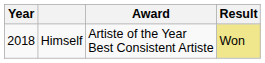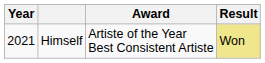 <table class="wikitable">
 <tr>
 <th>Year</th>
 <th></th>
 <th>Award</th>
 <th>Result</th>
 </tr>
 <tr>
-<td>2018</td>
+<td>2021</td>
 <td>Himself</td>
 <td>Artiste of the Year<br>Best Consistent Artiste</td>
 <td style="background: khaki;">Won</td>
 </tr>
 </table>
